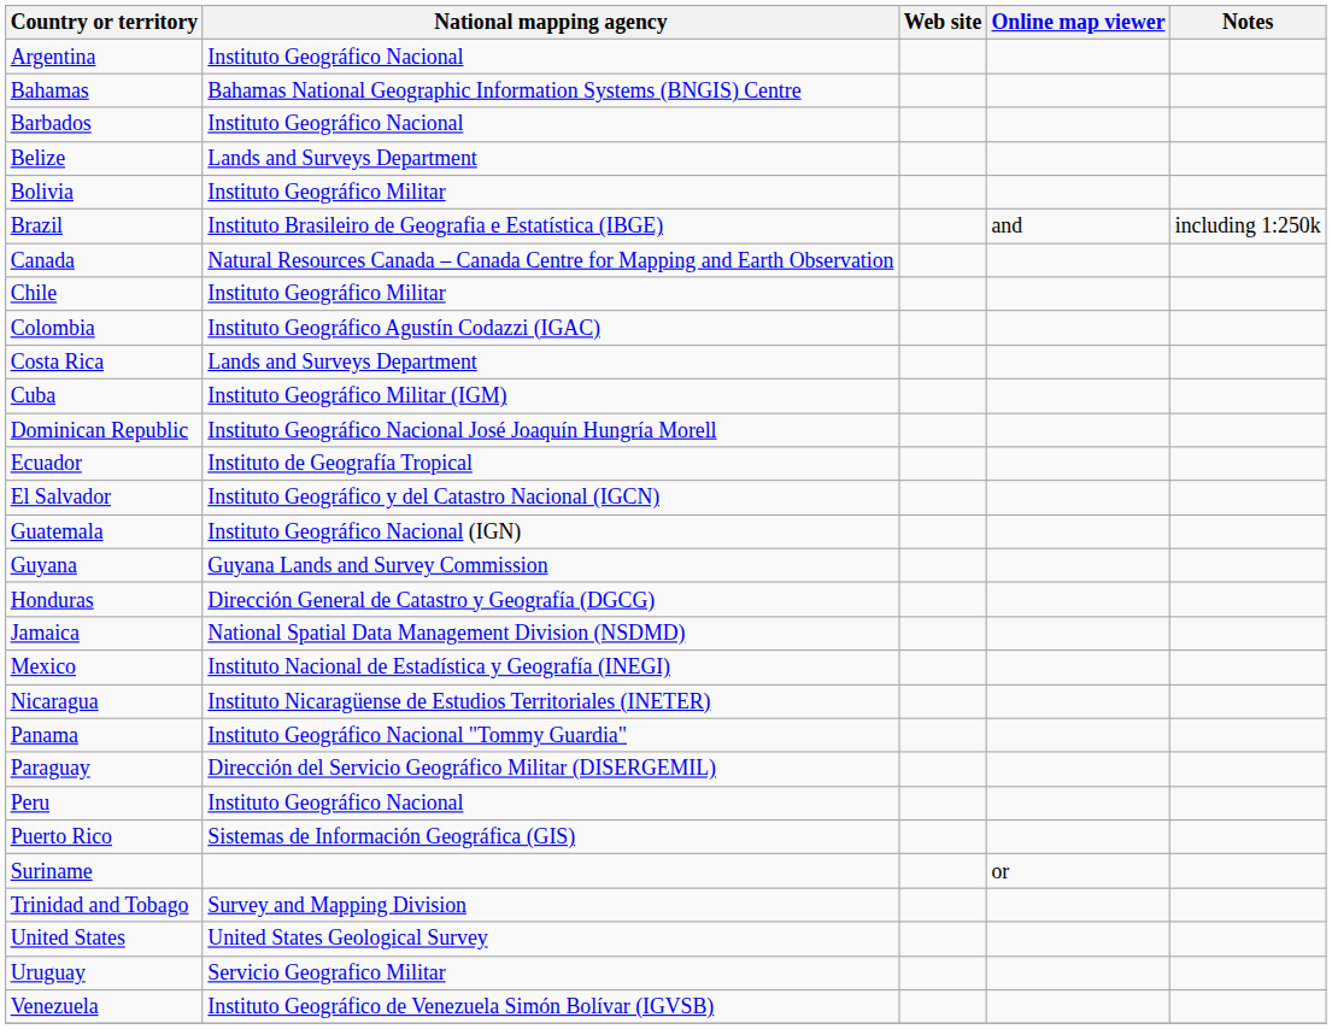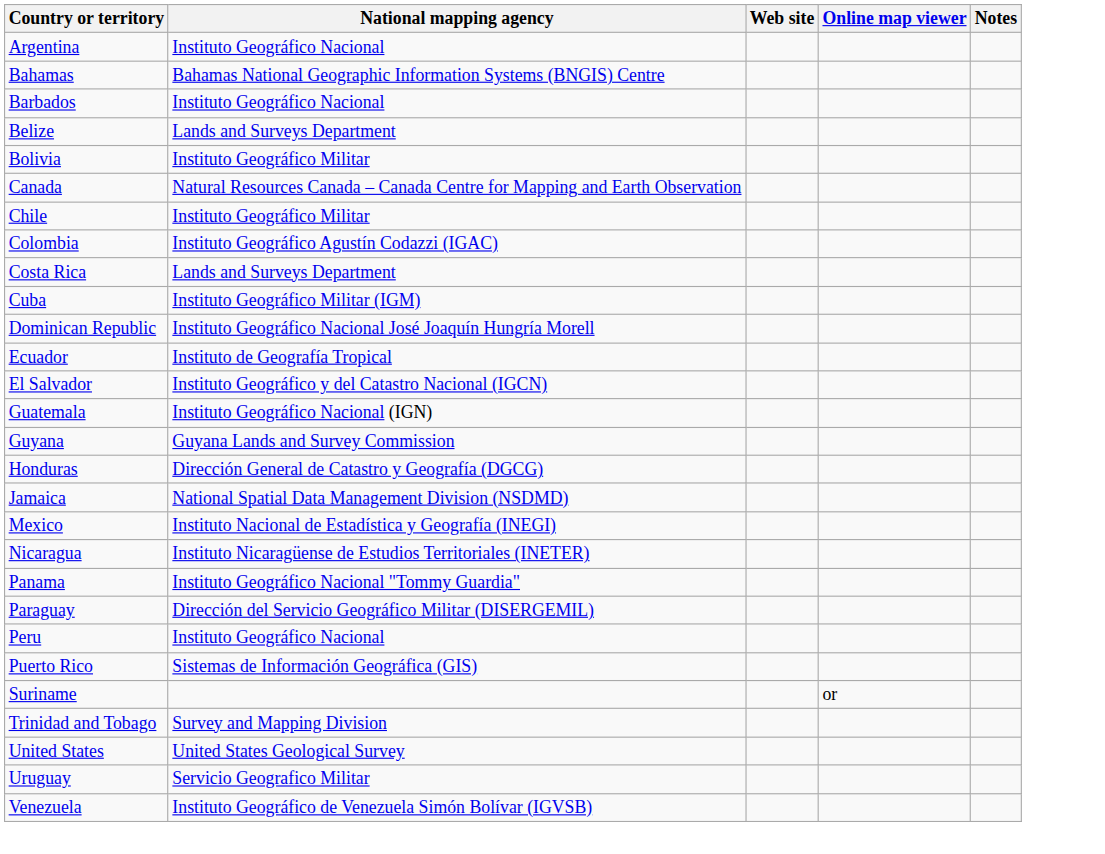 <table class="wikitable">
 <tr>
 <th>Country or territory</th>
 <th>National mapping agency</th>
 <th>Web site</th>
 <th><a href='#'>Online map viewer</a></th>
 <th>Notes</th>
 </tr>
 <tr>
 <td><a href='#'>Argentina</a></td>
 <td><a href='#'>Instituto Geográfico Nacional</a></td>
 <td></td>
 <td></td>
 <td></td>
 </tr>
 <tr>
 <td><a href='#'>Bahamas</a></td>
 <td><a href='#'>Bahamas National Geographic Information Systems (BNGIS) Centre</a></td>
 <td></td>
 <td></td>
 <td></td>
 </tr>
 <tr>
 <td><a href='#'>Barbados</a></td>
 <td><a href='#'>Instituto Geográfico Nacional</a></td>
 <td></td>
 <td></td>
 <td></td>
 </tr>
 <tr>
 <td><a href='#'>Belize</a></td>
 <td><a href='#'>Lands and Surveys Department</a></td>
 <td></td>
 <td></td>
 <td></td>
 </tr>
 <tr>
 <td><a href='#'>Bolivia</a></td>
 <td><a href='#'>Instituto Geográfico Militar</a></td>
 <td></td>
 <td> </td>
 <td></td>
-</tr>
-<tr>
-<td><a href='#'>Brazil</a></td>
-<td><a href='#'>Instituto Brasileiro de Geografia e Estatística (IBGE)</a></td>
-<td></td>
-<td> and </td>
-<td>including 1:250k</td>
 </tr>
 <tr>
 <td><a href='#'>Canada</a></td>
 <td><a href='#'>Natural Resources Canada – Canada Centre for Mapping and Earth Observation</a></td>
 <td> </td>
 <td></td>
 <td></td>
 </tr>
 <tr>
 <td><a href='#'>Chile</a></td>
 <td><a href='#'>Instituto Geográfico Militar</a></td>
 <td></td>
 <td></td>
 <td></td>
 </tr>
 <tr>
 <td><a href='#'>Colombia</a></td>
 <td><a href='#'>Instituto Geográfico Agustín Codazzi (IGAC)</a></td>
 <td></td>
 <td> </td>
 <td></td>
 </tr>
 <tr>
 <td><a href='#'>Costa Rica</a></td>
 <td><a href='#'>Lands and Surveys Department</a></td>
 <td></td>
 <td></td>
 <td></td>
 </tr>
 <tr>
 <td><a href='#'>Cuba</a></td>
 <td><a href='#'>Instituto Geográfico Militar (IGM)</a></td>
 <td></td>
 <td></td>
 <td></td>
 </tr>
 <tr>
 <td><a href='#'>Dominican Republic</a></td>
 <td><a href='#'>Instituto Geográfico Nacional José Joaquín Hungría Morell</a></td>
 <td></td>
 <td></td>
 <td></td>
 </tr>
 <tr>
 <td><a href='#'>Ecuador</a></td>
 <td><a href='#'>Instituto de Geografía Tropical</a></td>
 <td></td>
 <td></td>
 <td></td>
 </tr>
 <tr>
 <td><a href='#'>El Salvador</a></td>
 <td><a href='#'>Instituto Geográfico y del Catastro Nacional (IGCN)</a></td>
 <td></td>
 <td></td>
 <td></td>
 </tr>
 <tr>
 <td><a href='#'>Guatemala</a></td>
 <td><a href='#'>Instituto Geográfico Nacional</a> (IGN)</td>
 <td></td>
 <td></td>
 <td></td>
 </tr>
 <tr>
 <td><a href='#'>Guyana</a></td>
 <td><a href='#'>Guyana Lands and Survey Commission</a></td>
 <td></td>
 <td></td>
 <td></td>
 </tr>
 <tr>
 <td><a href='#'>Honduras</a></td>
 <td><a href='#'>Dirección General de Catastro y Geografía (DGCG)</a></td>
 <td></td>
 <td></td>
 <td></td>
 </tr>
 <tr>
 <td><a href='#'>Jamaica</a></td>
 <td><a href='#'>National Spatial Data Management Division (NSDMD)</a></td>
 <td></td>
 <td></td>
 <td></td>
 </tr>
 <tr>
 <td><a href='#'>Mexico</a></td>
 <td><a href='#'>Instituto Nacional de Estadística y Geografía (INEGI)</a></td>
 <td></td>
 <td></td>
 <td></td>
 </tr>
 <tr>
 <td><a href='#'>Nicaragua</a></td>
 <td><a href='#'>Instituto Nicaragüense de Estudios Territoriales (INETER)</a></td>
 <td></td>
 <td></td>
 <td></td>
 </tr>
 <tr>
 <td><a href='#'>Panama</a></td>
 <td><a href='#'>Instituto Geográfico Nacional "Tommy Guardia"</a></td>
 <td></td>
 <td></td>
 <td></td>
 </tr>
 <tr>
 <td><a href='#'>Paraguay</a></td>
 <td><a href='#'>Dirección del Servicio Geográfico Militar (DISERGEMIL)</a></td>
 <td></td>
 <td></td>
 <td></td>
 </tr>
 <tr>
 <td><a href='#'>Peru</a></td>
 <td><a href='#'>Instituto Geográfico Nacional</a></td>
 <td></td>
 <td></td>
 <td></td>
 </tr>
 <tr>
 <td><a href='#'>Puerto Rico</a></td>
 <td><a href='#'>Sistemas de Información Geográfica (GIS)</a></td>
 <td></td>
 <td></td>
 <td></td>
 </tr>
 <tr>
 <td><a href='#'>Suriname</a></td>
 <td></td>
 <td></td>
 <td> or </td>
 <td></td>
 </tr>
 <tr>
 <td><a href='#'>Trinidad and Tobago</a></td>
 <td><a href='#'>Survey and Mapping Division</a></td>
 <td></td>
 <td></td>
 <td></td>
 </tr>
 <tr>
 <td><a href='#'>United States</a></td>
 <td><a href='#'>United States Geological Survey</a></td>
 <td></td>
 <td></td>
 <td></td>
 </tr>
 <tr>
 <td><a href='#'>Uruguay</a></td>
 <td><a href='#'>Servicio Geografico Militar</a></td>
 <td> </td>
 <td></td>
 <td></td>
 </tr>
 <tr>
 <td><a href='#'>Venezuela</a></td>
 <td><a href='#'>Instituto Geográfico de Venezuela Simón Bolívar (IGVSB)</a></td>
 <td></td>
 <td></td>
 <td></td>
 </tr>
 <tr>
 </tr>
 <tr>
 </tr>
 </table>
